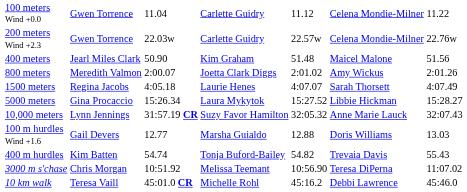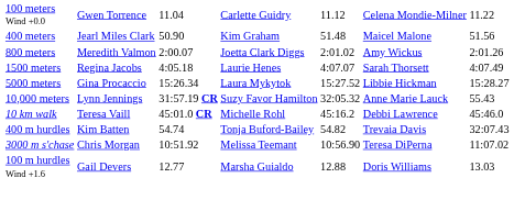 <table>
 <tr>
 <td><a href='#'>100 meters</a> <br><small>Wind +0.0</small></td>
 <td><a href='#'>Gwen Torrence</a></td>
 <td>11.04</td>
 <td><a href='#'>Carlette Guidry</a></td>
 <td>11.12</td>
 <td><a href='#'>Celena Mondie-Milner</a></td>
 <td>11.22</td>
-</tr>
-<tr>
-<td><a href='#'>200 meters</a> <br><small>Wind +2.3</small></td>
-<td><a href='#'>Gwen Torrence</a></td>
-<td>22.03w</td>
-<td><a href='#'>Carlette Guidry</a></td>
-<td>22.57w</td>
-<td><a href='#'>Celena Mondie-Milner</a></td>
-<td>22.76w</td>
 </tr>
 <tr>
 <td><a href='#'>400 meters</a></td>
 <td><a href='#'>Jearl Miles Clark</a></td>
 <td>50.90</td>
 <td><a href='#'>Kim Graham</a></td>
 <td>51.48</td>
 <td><a href='#'>Maicel Malone</a></td>
 <td>51.56</td>
 </tr>
 <tr>
 <td><a href='#'>800 meters</a></td>
 <td><a href='#'>Meredith Valmon</a></td>
 <td>2:00.07</td>
 <td><a href='#'>Joetta Clark Diggs</a></td>
 <td>2:01.02</td>
 <td><a href='#'>Amy Wickus</a></td>
 <td>2:01.26</td>
 </tr>
 <tr>
 <td><a href='#'>1500 meters</a></td>
 <td><a href='#'>Regina Jacobs</a></td>
 <td>4:05.18</td>
 <td><a href='#'>Laurie Henes</a></td>
 <td>4:07.07</td>
 <td><a href='#'>Sarah Thorsett</a></td>
 <td>4:07.49</td>
 </tr>
 <tr>
 <td><a href='#'>5000 meters</a></td>
 <td><a href='#'>Gina Procaccio</a></td>
 <td>15:26.34</td>
 <td><a href='#'>Laura Mykytok</a></td>
 <td>15:27.52</td>
 <td><a href='#'>Libbie Hickman</a></td>
 <td>15:28.27</td>
 </tr>
 <tr>
 <td><a href='#'>10,000 meters</a></td>
 <td><a href='#'>Lynn Jennings</a></td>
 <td>31:57.19 <strong><a href='#'>CR</a></strong></td>
 <td><a href='#'>Suzy Favor Hamilton</a></td>
 <td>32:05.32</td>
 <td><a href='#'>Anne Marie Lauck</a></td>
-<td>32:07.43</td>
+<td>55.43</td>
 </tr>
 <tr>
-<td><a href='#'>100 m hurdles</a> <br><small>Wind +1.6</small></td>
-<td><a href='#'>Gail Devers</a></td>
-<td>12.77</td>
-<td><a href='#'>Marsha Guialdo</a></td>
-<td>12.88</td>
-<td><a href='#'>Doris Williams</a></td>
-<td>13.03</td>
+<td><em><a href='#'>10&nbsp;km walk</a></em></td>
+<td><a href='#'>Teresa Vaill</a></td>
+<td>45:01.0 <strong><a href='#'>CR</a></strong></td>
+<td><a href='#'>Michelle Rohl</a></td>
+<td>45:16.2</td>
+<td><a href='#'>Debbi Lawrence</a></td>
+<td>45:46.0</td>
 </tr>
 <tr>
 <td><a href='#'>400 m hurdles</a></td>
 <td><a href='#'>Kim Batten</a></td>
 <td>54.74</td>
 <td><a href='#'>Tonja Buford-Bailey</a></td>
 <td>54.82</td>
 <td><a href='#'>Trevaia Davis</a></td>
-<td>55.43</td>
+<td>32:07.43</td>
 </tr>
 <tr>
 <td><em><a href='#'>3000 m s'chase</a></em> </td>
 <td><a href='#'>Chris Morgan</a></td>
 <td>10:51.92</td>
 <td><a href='#'>Melissa Teemant</a></td>
 <td>10:56.90</td>
 <td><a href='#'>Teresa DiPerna</a></td>
 <td>11:07.02</td>
 </tr>
 <tr>
-<td><em><a href='#'>10&nbsp;km walk</a></em></td>
-<td><a href='#'>Teresa Vaill</a></td>
-<td>45:01.0 <strong><a href='#'>CR</a></strong></td>
-<td><a href='#'>Michelle Rohl</a></td>
-<td>45:16.2</td>
-<td><a href='#'>Debbi Lawrence</a></td>
-<td>45:46.0</td>
+<td><a href='#'>100 m hurdles</a> <br><small>Wind +1.6</small></td>
+<td><a href='#'>Gail Devers</a></td>
+<td>12.77</td>
+<td><a href='#'>Marsha Guialdo</a></td>
+<td>12.88</td>
+<td><a href='#'>Doris Williams</a></td>
+<td>13.03</td>
 </tr>
 </table>
